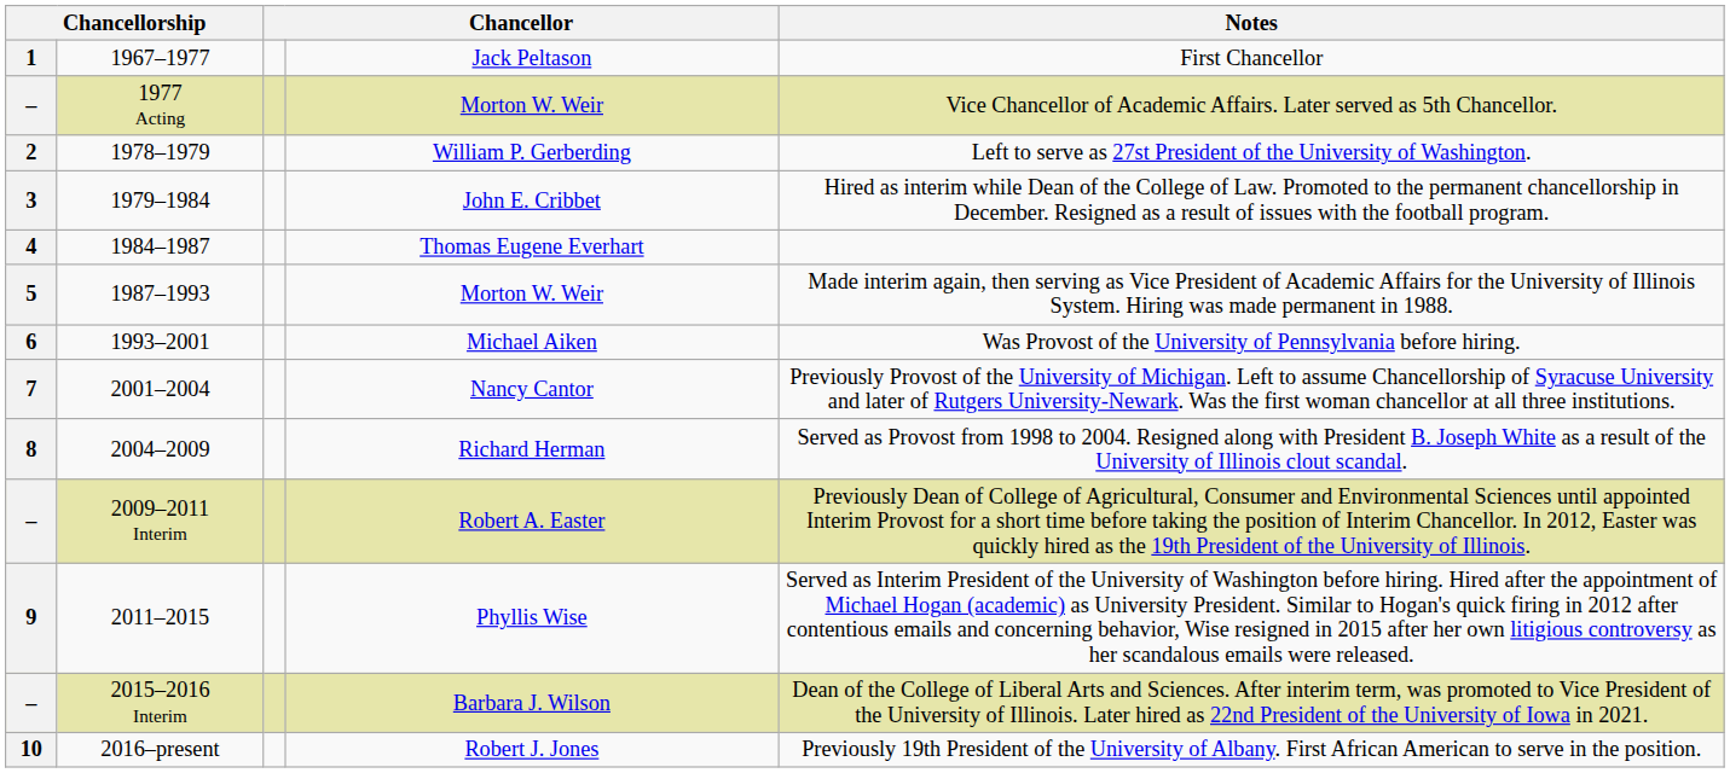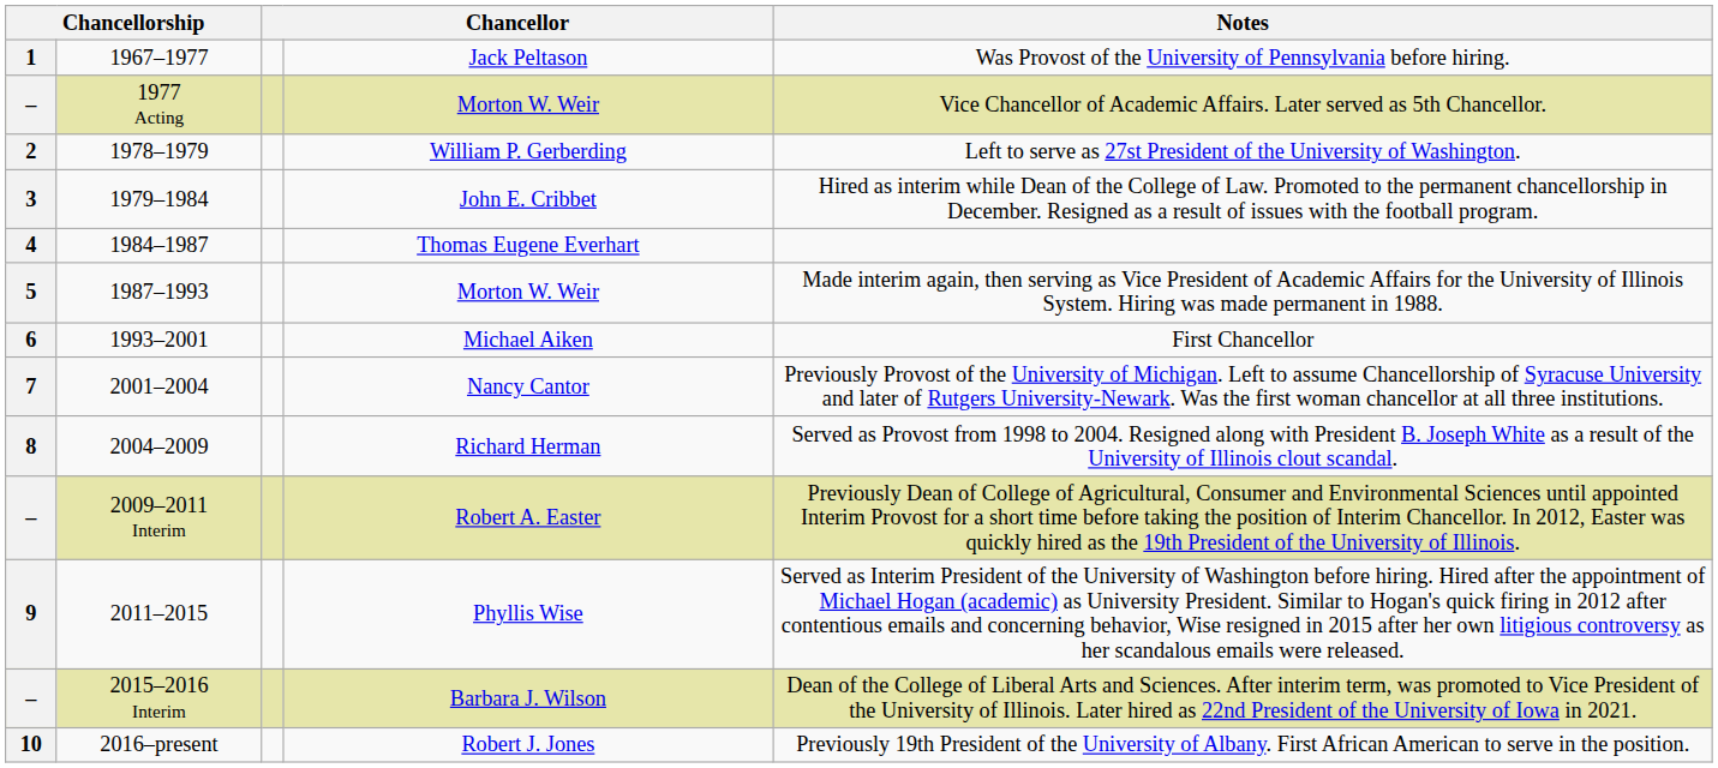 <table class="wikitable sortable" style="text-align:center">
 <tr>
 <th colspan=2 scope="col" style="width:15%">Chancellorship</th>
 <th colspan=2 scope="col" style="width:30%">Chancellor</th>
 <th scope="col" class="unsortable" style="width: 55%">Notes</th>
 </tr>
 <tr>
 <th scope="row">1</th>
 <td>1967–1977</td>
 <td data-sort-value="Peltason, Jack"></td>
 <td><a href='#'>Jack Peltason</a></td>
-<td>First Chancellor</td>
+<td>Was Provost of the <a href='#'>University of Pennsylvania</a> before hiring.</td>
 </tr>
 <tr bgcolor="#e6e6aa">
 <th scope="row">–</th>
 <td>1977<br><small>Acting</small></td>
 <td data-sort-value="Weir, Morton W."></td>
 <td><a href='#'>Morton W. Weir</a></td>
 <td>Vice Chancellor of Academic Affairs. Later served as 5th Chancellor.</td>
 </tr>
 <tr>
 <th scope="row">2</th>
 <td>1978–1979</td>
 <td data-sort-value="Gerberding, William P."></td>
 <td><a href='#'>William P. Gerberding</a></td>
 <td>Left to serve as <a href='#'>27st President of the University of Washington</a>.</td>
 </tr>
 <tr>
 <th scope="row">3</th>
 <td>1979–1984</td>
 <td data-sort-value="Cribbet, John E."></td>
 <td><a href='#'>John E. Cribbet</a></td>
 <td>Hired as interim while Dean of the College of Law. Promoted to the permanent chancellorship in December. Resigned as a result of issues with the football program.</td>
 </tr>
 <tr>
 <th scope="row">4</th>
 <td>1984–1987</td>
 <td data-sort-value="Everhart, Thomas Eugene"></td>
 <td><a href='#'>Thomas Eugene Everhart</a></td>
 <td></td>
 </tr>
 <tr>
 <th scope="row">5</th>
 <td>1987–1993</td>
 <td data-sort-value="Weir, Morton W."></td>
 <td><a href='#'>Morton W. Weir</a></td>
 <td>Made interim again, then serving as Vice President of Academic Affairs for the University of Illinois System. Hiring was made permanent in 1988.</td>
 </tr>
 <tr>
 <th scope="row">6</th>
 <td>1993–2001</td>
 <td data-sort-value="Aiken, Michael"></td>
 <td><a href='#'>Michael Aiken</a></td>
-<td>Was Provost of the <a href='#'>University of Pennsylvania</a> before hiring.</td>
+<td>First Chancellor</td>
 </tr>
 <tr>
 <th scope="row">7</th>
 <td>2001–2004</td>
 <td data-sort-value="Cantor, Nancy"></td>
 <td><a href='#'>Nancy Cantor</a></td>
 <td>Previously Provost of the <a href='#'>University of Michigan</a>. Left to assume Chancellorship of <a href='#'>Syracuse University</a> and later of <a href='#'>Rutgers University-Newark</a>. Was the first woman chancellor at all three institutions.</td>
 </tr>
 <tr>
 <th scope="row">8</th>
 <td>2004–2009</td>
 <td data-sort-value="Herman, Richard"></td>
 <td><a href='#'>Richard Herman</a></td>
 <td>Served as Provost from 1998 to 2004. Resigned along with President <a href='#'>B. Joseph White</a> as a result of the <a href='#'>University of Illinois clout scandal</a>.</td>
 </tr>
 <tr bgcolor="#e6e6aa">
 <th scope="row">–</th>
 <td>2009–2011<br><small>Interim</small></td>
 <td data-sort-value="Easter, Robert A."></td>
 <td><a href='#'>Robert A. Easter</a></td>
 <td>Previously Dean of College of Agricultural, Consumer and Environmental Sciences until appointed Interim Provost for a short time before taking the position of Interim Chancellor. In 2012, Easter was quickly hired as the <a href='#'>19th President of the University of Illinois</a>.</td>
 </tr>
 <tr>
 <th scope="row">9</th>
 <td>2011–2015</td>
 <td data-sort-value="Wise, Phyllis"></td>
 <td><a href='#'>Phyllis Wise</a></td>
 <td>Served as Interim President of the University of Washington before hiring. Hired after the appointment of <a href='#'>Michael Hogan (academic)</a> as University President. Similar to Hogan's quick firing in 2012 after contentious emails and concerning behavior, Wise resigned in 2015 after her own <a href='#'>litigious controversy</a> as her scandalous emails were released.</td>
 </tr>
 <tr bgcolor="#e6e6aa">
 <th scope="row">–</th>
 <td>2015–2016<br><small>Interim</small></td>
 <td data-sort-value="Wilson, Barbara J."></td>
 <td><a href='#'>Barbara J. Wilson</a></td>
 <td>Dean of the College of Liberal Arts and Sciences. After interim term, was promoted to Vice President of the University of Illinois. Later hired as <a href='#'>22nd President of the University of Iowa</a> in 2021.</td>
 </tr>
 <tr>
 <th scope="row">10</th>
 <td>2016–present</td>
 <td data-sort-value="Jones, Robert J."></td>
 <td><a href='#'>Robert J. Jones</a></td>
 <td>Previously 19th President of the <a href='#'>University of Albany</a>. First African American to serve in the position.</td>
 </tr>
 </table>
